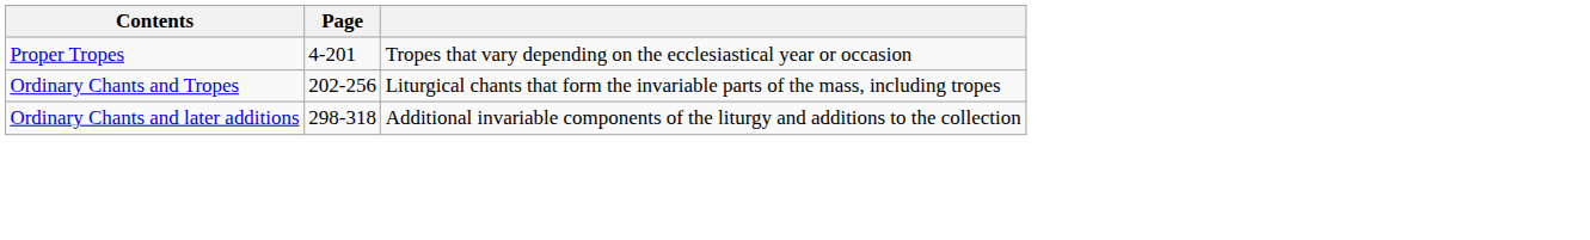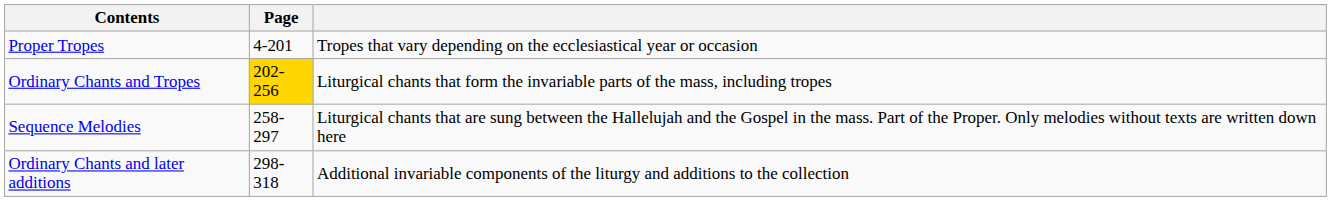 <table class="wikitable">
 <tr>
 <th>Contents</th>
 <th>Page</th>
 <th></th>
 </tr>
 <tr>
 <td><a href='#'>Proper Tropes</a></td>
 <td>4-201</td>
 <td>Tropes that vary depending on the ecclesiastical year or occasion</td>
 </tr>
 <tr>
 <td><a href='#'>Ordinary Chants and Tropes</a></td>
-<td>202-256</td>
+<td style="background: gold;">202-256</td>
 <td>Liturgical chants that form the invariable parts of the mass, including tropes</td>
+</tr>
+<tr>
+<td><a href='#'>Sequence Melodies</a></td>
+<td>258-297</td>
+<td>Liturgical chants that are sung between the Hallelujah and the Gospel in the mass. Part of the Proper. Only melodies without texts are written down here</td>
 </tr>
 <tr>
 <td><a href='#'>Ordinary Chants and later additions</a></td>
 <td>298-318</td>
 <td>Additional invariable components of the liturgy and additions to the collection</td>
 </tr>
 </table>
